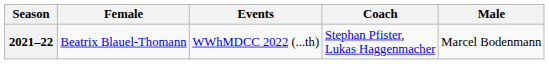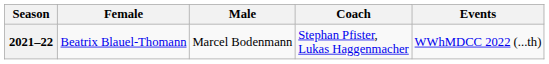 <table class="wikitable">
 <tr>
 <th scope="col" width=60>Season</th>
 <th scope="col">Female</th>
+<th scope="col">Male</th>
+<th scope="col">Coach</th>
 <th scope="col">Events</th>
-<th scope="col">Coach</th>
-<th scope="col">Male</th>
 </tr>
 <tr>
 <th scope="row">2021–22</th>
 <td><a href='#'>Beatrix Blauel-Thomann</a></td>
+<td>Marcel Bodenmann</td>
+<td><a href='#'>Stephan Pfister</a>,<br><a href='#'>Lukas Haggenmacher</a></td>
 <td><a href='#'>WWhMDCC 2022</a> (...th)</td>
-<td><a href='#'>Stephan Pfister</a>,<br><a href='#'>Lukas Haggenmacher</a></td>
-<td>Marcel Bodenmann</td>
 </tr>
 </table>
